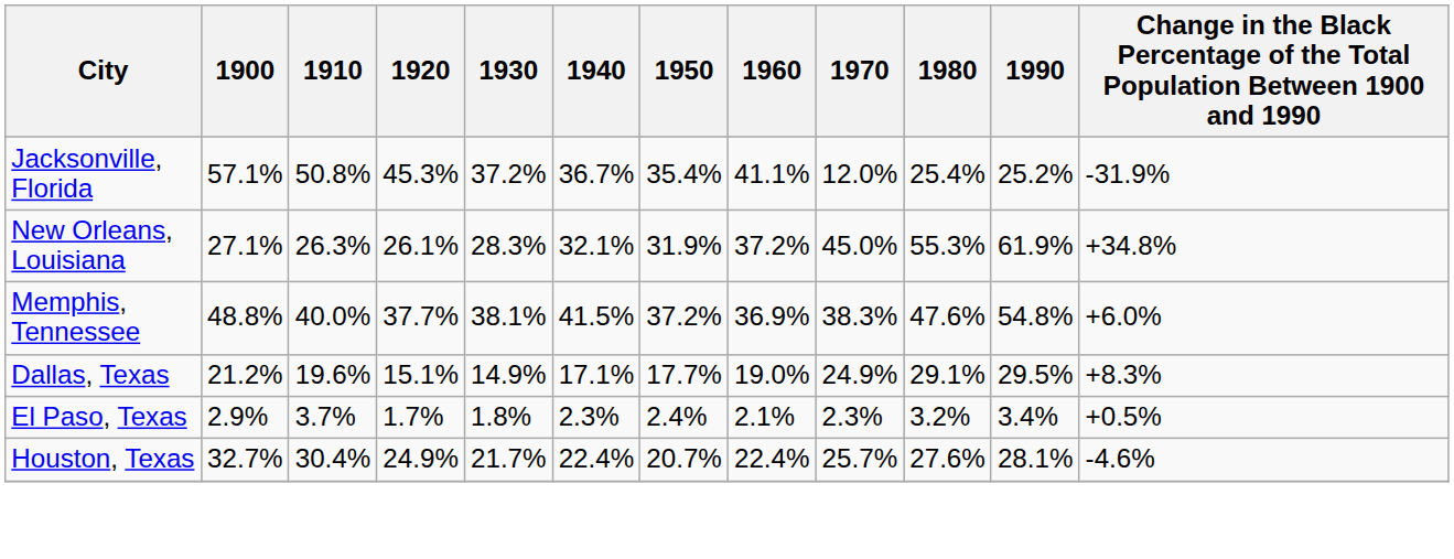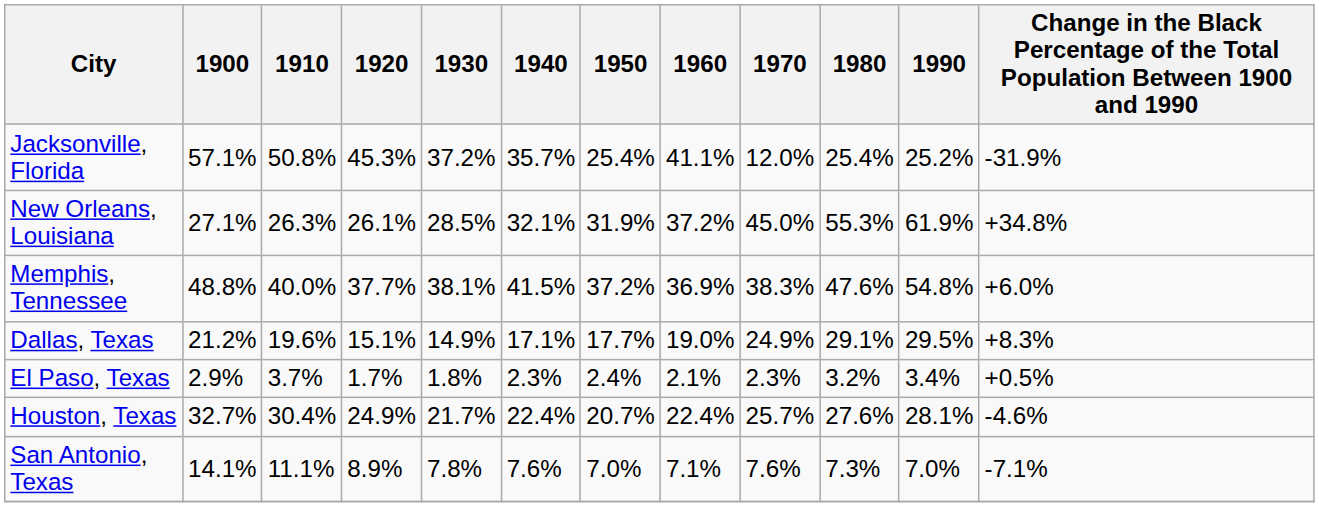 <table class="wikitable sortable">
 <tr>
 <th>City</th>
 <th>1900</th>
 <th>1910</th>
 <th>1920</th>
 <th>1930</th>
 <th>1940</th>
 <th>1950</th>
 <th>1960</th>
 <th>1970</th>
 <th>1980</th>
 <th>1990</th>
 <th>Change in the Black Percentage of the Total Population Between 1900 and 1990</th>
 </tr>
 <tr>
 <td><a href='#'>Jacksonville</a>, <a href='#'>Florida</a></td>
 <td>57.1%</td>
 <td>50.8%</td>
 <td>45.3%</td>
 <td>37.2%</td>
-<td>36.7%</td>
-<td>35.4%</td>
+<td>35.7%</td>
+<td>25.4%</td>
 <td>41.1%</td>
 <td>12.0%</td>
 <td>25.4%</td>
 <td>25.2%</td>
 <td>-31.9%</td>
 </tr>
 <tr>
 <td><a href='#'>New Orleans</a>, <a href='#'>Louisiana</a></td>
 <td>27.1%</td>
 <td>26.3%</td>
 <td>26.1%</td>
-<td>28.3%</td>
+<td>28.5%</td>
 <td>32.1%</td>
 <td>31.9%</td>
 <td>37.2%</td>
 <td>45.0%</td>
 <td>55.3%</td>
 <td>61.9%</td>
 <td>+34.8%</td>
 </tr>
 <tr>
 <td><a href='#'>Memphis</a>, <a href='#'>Tennessee</a></td>
 <td>48.8%</td>
 <td>40.0%</td>
 <td>37.7%</td>
 <td>38.1%</td>
 <td>41.5%</td>
 <td>37.2%</td>
 <td>36.9%</td>
 <td>38.3%</td>
 <td>47.6%</td>
 <td>54.8%</td>
 <td>+6.0%</td>
 </tr>
 <tr>
 <td><a href='#'>Dallas</a>, <a href='#'>Texas</a></td>
 <td>21.2%</td>
 <td>19.6%</td>
 <td>15.1%</td>
 <td>14.9%</td>
 <td>17.1%</td>
 <td>17.7%</td>
 <td>19.0%</td>
 <td>24.9%</td>
 <td>29.1%</td>
 <td>29.5%</td>
 <td>+8.3%</td>
 </tr>
 <tr>
 <td><a href='#'>El Paso</a>, <a href='#'>Texas</a></td>
 <td>2.9%</td>
 <td>3.7%</td>
 <td>1.7%</td>
 <td>1.8%</td>
 <td>2.3%</td>
 <td>2.4%</td>
 <td>2.1%</td>
 <td>2.3%</td>
 <td>3.2%</td>
 <td>3.4%</td>
 <td>+0.5%</td>
 </tr>
 <tr>
 <td><a href='#'>Houston</a>, <a href='#'>Texas</a></td>
 <td>32.7%</td>
 <td>30.4%</td>
 <td>24.9%</td>
 <td>21.7%</td>
 <td>22.4%</td>
 <td>20.7%</td>
 <td>22.4%</td>
 <td>25.7%</td>
 <td>27.6%</td>
 <td>28.1%</td>
 <td>-4.6%</td>
 </tr>
 <tr>
+<td><a href='#'>San Antonio</a>, <a href='#'>Texas</a></td>
+<td>14.1%</td>
+<td>11.1%</td>
+<td>8.9%</td>
+<td>7.8%</td>
+<td>7.6%</td>
+<td>7.0%</td>
+<td>7.1%</td>
+<td>7.6%</td>
+<td>7.3%</td>
+<td>7.0%</td>
+<td>-7.1%</td>
+</tr>
+<tr>
 </tr>
 </table>
